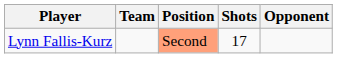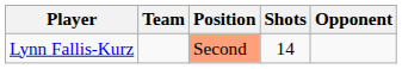 <table class="wikitable sortable">
 <tr>
 <th>Player</th>
 <th>Team</th>
 <th>Position</th>
 <th>Shots</th>
 <th>Opponent</th>
 </tr>
 <tr>
 <td><a href='#'>Lynn Fallis-Kurz</a></td>
 <td></td>
 <td data-sort-value="2" style="background: lightsalmon;">Second</td>
-<td style="text-align:center;">17</td>
+<td style="text-align:center;">14</td>
 <td></td>
 </tr>
 </table>
